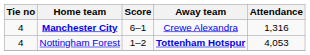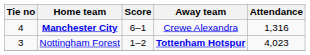 <table class="wikitable" style="text-align:center">
 <tr>
 <th>Tie no</th>
 <th>Home team</th>
 <th>Score</th>
 <th>Away team</th>
 <th>Attendance</th>
 </tr>
 <tr>
 <td>4</td>
 <td><strong><a href='#'>Manchester City</a></strong></td>
 <td>6–1</td>
 <td><a href='#'>Crewe Alexandra</a></td>
 <td>1,316</td>
 </tr>
 <tr>
-<td>4</td>
+<td>3</td>
 <td><a href='#'>Nottingham Forest</a></td>
 <td>1–2</td>
 <td><strong><a href='#'>Tottenham Hotspur</a></strong></td>
-<td>4,053</td>
+<td>4,023</td>
 </tr>
 <tr>
 </tr>
 </table>
